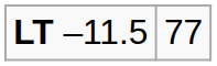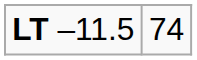 <table class="wikitable">
 <tr align="center">
 </tr>
 <tr align="center">
 <td><strong>LT</strong> –11.5</td>
-<td>77</td>
+<td>74</td>
 </tr>
 </table>
